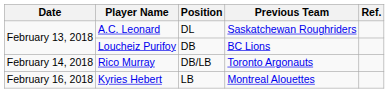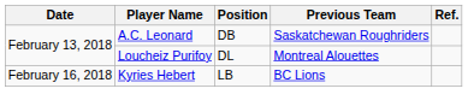 <table class="wikitable">
 <tr>
 <th>Date</th>
 <th>Player Name</th>
 <th>Position</th>
 <th>Previous Team</th>
 <th>Ref.</th>
 </tr>
 <tr>
 <td rowspan="2">February 13, 2018</td>
 <td><a href='#'>A.C. Leonard</a></td>
-<td>DL</td>
+<td>DB</td>
 <td><a href='#'>Saskatchewan Roughriders</a></td>
 <td></td>
 </tr>
 <tr>
 <td><a href='#'>Loucheiz Purifoy</a></td>
-<td>DB</td>
-<td><a href='#'>BC Lions</a></td>
-<td></td>
-</tr>
-<tr>
-<td>February 14, 2018</td>
-<td><a href='#'>Rico Murray</a></td>
-<td>DB/LB</td>
-<td><a href='#'>Toronto Argonauts</a></td>
+<td>DL</td>
+<td><a href='#'>Montreal Alouettes</a></td>
 <td></td>
 </tr>
 <tr>
 <td>February 16, 2018</td>
 <td><a href='#'>Kyries Hebert</a></td>
 <td>LB</td>
-<td><a href='#'>Montreal Alouettes</a></td>
+<td><a href='#'>BC Lions</a></td>
 <td></td>
 </tr>
 </table>
